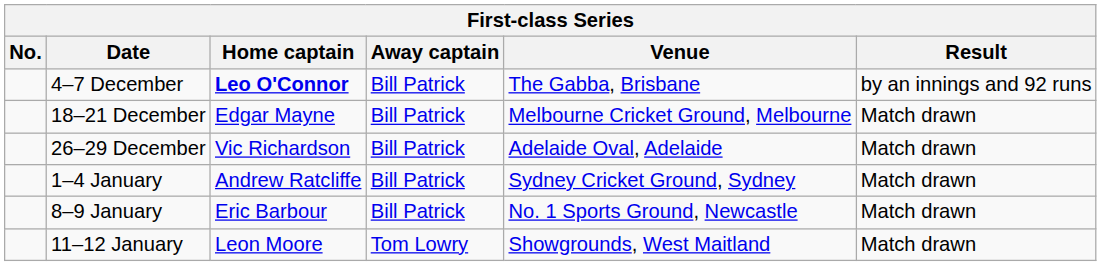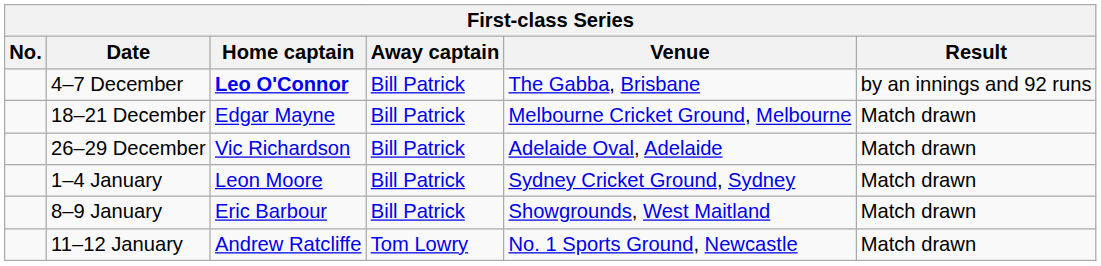 <table class="wikitable">
 <tr>
 <th colspan="9">First-class Series</th>
 </tr>
 <tr>
 <th>No.</th>
 <th>Date</th>
 <th>Home captain</th>
 <th>Away captain</th>
 <th>Venue</th>
 <th>Result</th>
 </tr>
 <tr>
 <td></td>
 <td>4–7 December</td>
 <td><strong> <a href='#'>Leo O'Connor</a></strong></td>
 <td><a href='#'>Bill Patrick</a></td>
 <td><a href='#'>The Gabba</a>, <a href='#'>Brisbane</a></td>
 <td> by an innings and 92 runs</td>
 </tr>
 <tr>
 <td></td>
 <td>18–21 December</td>
 <td> <a href='#'>Edgar Mayne</a></td>
 <td><a href='#'>Bill Patrick</a></td>
 <td><a href='#'>Melbourne Cricket Ground</a>, <a href='#'>Melbourne</a></td>
 <td>Match drawn</td>
 </tr>
 <tr>
 <td></td>
 <td>26–29 December</td>
 <td> <a href='#'>Vic Richardson</a></td>
 <td><a href='#'>Bill Patrick</a></td>
 <td><a href='#'>Adelaide Oval</a>, <a href='#'>Adelaide</a></td>
 <td>Match drawn</td>
 </tr>
 <tr>
 <td></td>
 <td>1–4 January</td>
-<td> <a href='#'>Andrew Ratcliffe</a></td>
+<td> <a href='#'>Leon Moore</a></td>
 <td><a href='#'>Bill Patrick</a></td>
 <td><a href='#'>Sydney Cricket Ground</a>, <a href='#'>Sydney</a></td>
 <td>Match drawn</td>
 </tr>
 <tr>
 <td></td>
 <td>8–9 January</td>
 <td> <a href='#'>Eric Barbour</a></td>
 <td><a href='#'>Bill Patrick</a></td>
-<td><a href='#'>No. 1 Sports Ground</a>, <a href='#'>Newcastle</a></td>
+<td><a href='#'>Showgrounds</a>, <a href='#'>West Maitland</a></td>
 <td>Match drawn</td>
 </tr>
 <tr>
 <td></td>
 <td>11–12 January</td>
-<td> <a href='#'>Leon Moore</a></td>
+<td> <a href='#'>Andrew Ratcliffe</a></td>
 <td><a href='#'>Tom Lowry</a></td>
-<td><a href='#'>Showgrounds</a>, <a href='#'>West Maitland</a></td>
+<td><a href='#'>No. 1 Sports Ground</a>, <a href='#'>Newcastle</a></td>
 <td>Match drawn</td>
 </tr>
 </table>
